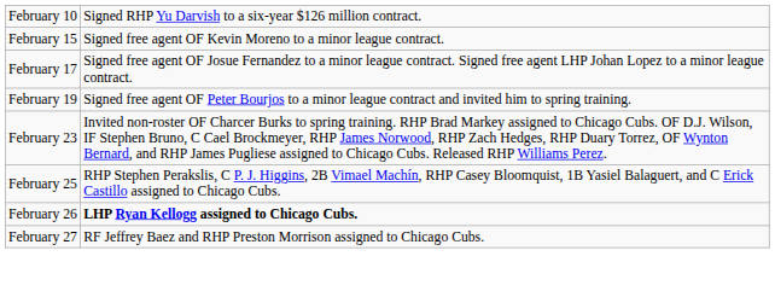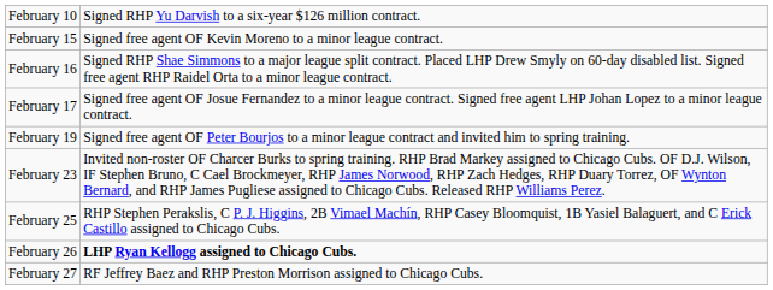 <table class="wikitable">
 <tr>
 <td>February 10</td>
 <td>Signed RHP <a href='#'>Yu Darvish</a> to a six-year $126 million contract.</td>
 </tr>
 <tr>
 <td>February 15</td>
 <td>Signed free agent OF Kevin Moreno to a minor league contract.</td>
+</tr>
+<tr>
+<td>February 16</td>
+<td>Signed RHP <a href='#'>Shae Simmons</a> to a major league split contract. Placed LHP Drew Smyly on 60-day disabled list. Signed free agent RHP Raidel Orta to a minor league contract.</td>
 </tr>
 <tr>
 <td>February 17</td>
 <td>Signed free agent OF Josue Fernandez to a minor league contract. Signed free agent LHP Johan Lopez to a minor league contract.</td>
 </tr>
 <tr>
 <td>February 19</td>
 <td>Signed free agent OF <a href='#'>Peter Bourjos</a> to a minor league contract and invited him to spring training.</td>
 </tr>
 <tr>
 <td>February 23</td>
 <td>Invited non-roster OF Charcer Burks to spring training. RHP Brad Markey assigned to Chicago Cubs. OF D.J. Wilson, IF Stephen Bruno, C Cael Brockmeyer, RHP <a href='#'>James Norwood</a>, RHP Zach Hedges, RHP Duary Torrez, OF <a href='#'>Wynton Bernard</a>, and RHP James Pugliese assigned to Chicago Cubs. Released RHP <a href='#'>Williams Perez</a>.</td>
 </tr>
 <tr>
 <td>February 25</td>
 <td>RHP Stephen Perakslis, C <a href='#'>P. J. Higgins</a>, 2B <a href='#'>Vimael Machín</a>, RHP Casey Bloomquist, 1B Yasiel Balaguert, and C <a href='#'>Erick Castillo</a> assigned to Chicago Cubs.</td>
 </tr>
 <tr>
 <td>February 26</td>
 <td><strong>LHP <a href='#'>Ryan Kellogg</a> assigned to Chicago Cubs.</strong></td>
 </tr>
 <tr>
 <td>February 27</td>
 <td>RF Jeffrey Baez and RHP Preston Morrison assigned to Chicago Cubs.</td>
 </tr>
 </table>
